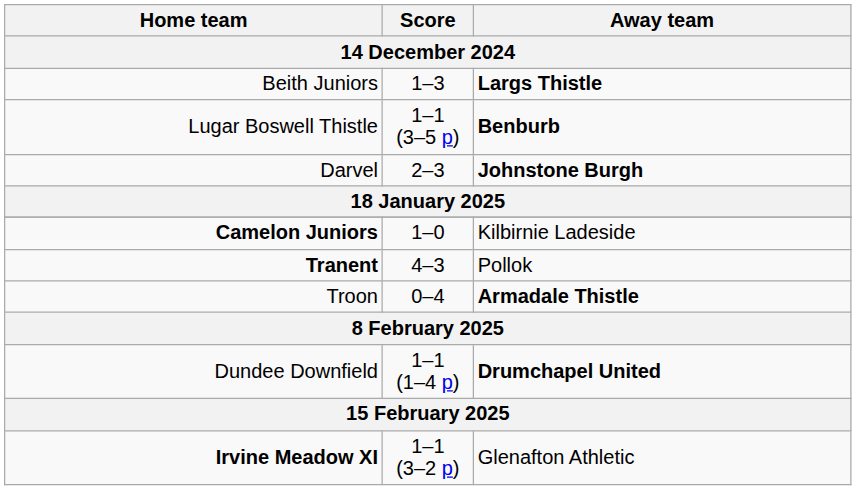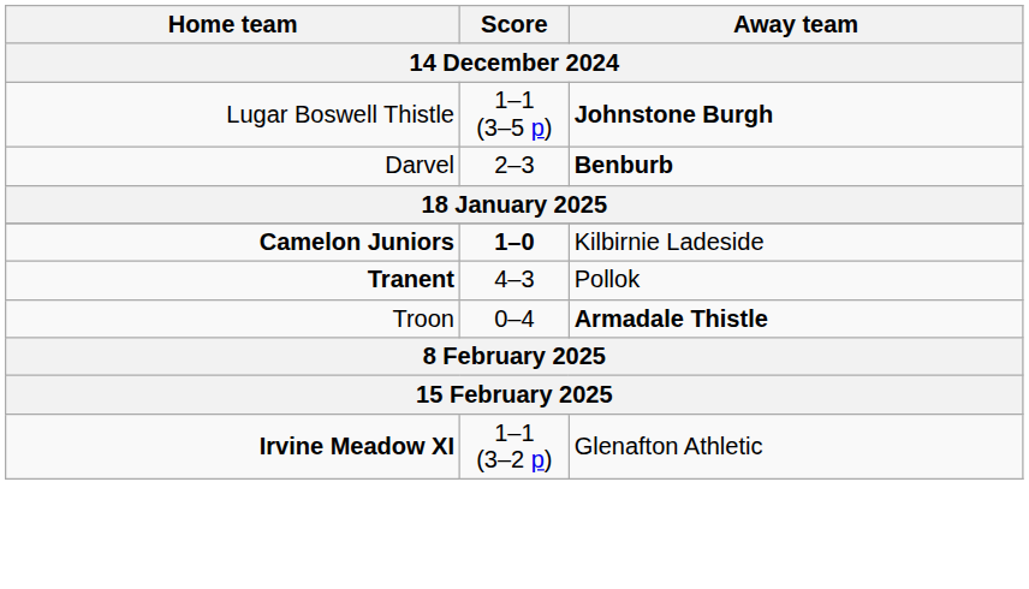 <table class="wikitable" style="border-collapse: collapse;">
 <tr>
 <th width="295" align="right">Home team</th>
 <th width="65" align="center">Score</th>
 <th width="295" align="left">Away team</th>
 </tr>
 <tr>
 <th colspan="3">14 December 2024</th>
 </tr>
 <tr>
-<td align="right">Beith Juniors</td>
-<td align="center">1–3</td>
-<td><strong>Largs Thistle</strong></td>
-</tr>
-<tr>
 <td align="right">Lugar Boswell Thistle</td>
 <td align="center">1–1<br>(3–5 <a href='#'>p</a>)</td>
-<td><strong>Benburb</strong></td>
+<td><strong>Johnstone Burgh</strong></td>
 </tr>
 <tr>
 <td align="right">Darvel</td>
 <td align="center">2–3</td>
-<td><strong>Johnstone Burgh</strong></td>
+<td><strong>Benburb</strong></td>
 </tr>
 <tr>
 <th colspan="3">18 January 2025</th>
 </tr>
 <tr>
 </tr>
 <tr>
 <td align="right"><strong>Camelon Juniors</strong></td>
-<td align="center">1–0</td>
+<td align="center"><strong>1–0</strong></td>
 <td>Kilbirnie Ladeside</td>
 </tr>
 <tr>
 <td align="right"><strong>Tranent</strong></td>
 <td align="center">4–3</td>
 <td>Pollok</td>
 </tr>
 <tr>
 <td align="right">Troon</td>
 <td align="center">0–4</td>
 <td><strong>Armadale Thistle</strong></td>
 </tr>
 <tr>
 <th colspan="3">8 February 2025</th>
 </tr>
 <tr>
-<td align="right">Dundee Downfield</td>
-<td align="center">1–1<br>(1–4 <a href='#'>p</a>)</td>
-<td><strong>Drumchapel United</strong></td>
-</tr>
-<tr>
 <th colspan="3">15 February 2025</th>
 </tr>
 <tr>
 <td align="right"><strong>Irvine Meadow XI</strong></td>
 <td align="center">1–1<br>(3–2 <a href='#'>p</a>)</td>
 <td>Glenafton Athletic</td>
 </tr>
 </table>
